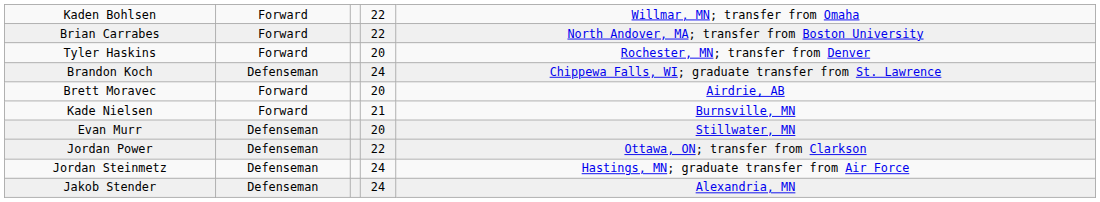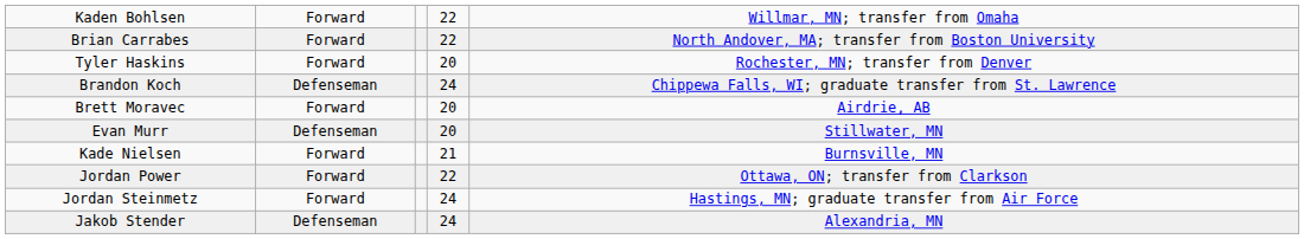 <table class="wikitable" width="1200">
 <tr align="center" bgcolor="">
 <td>Kaden Bohlsen</td>
 <td>Forward</td>
 <td></td>
 <td>22</td>
 <td><a href='#'>Willmar, MN</a>; transfer from <a href='#'>Omaha</a></td>
 </tr>
 <tr align="center" bgcolor="f0f0f0">
 <td>Brian Carrabes</td>
 <td>Forward</td>
 <td></td>
 <td>22</td>
 <td><a href='#'>North Andover, MA</a>; transfer from <a href='#'>Boston University</a></td>
 </tr>
 <tr align="center" bgcolor="">
 <td>Tyler Haskins</td>
 <td>Forward</td>
 <td></td>
 <td>20</td>
 <td><a href='#'>Rochester, MN</a>; transfer from <a href='#'>Denver</a></td>
 </tr>
 <tr align="center" bgcolor="f0f0f0">
 <td>Brandon Koch</td>
 <td>Defenseman</td>
 <td></td>
 <td>24</td>
 <td><a href='#'>Chippewa Falls, WI</a>; graduate transfer from <a href='#'>St. Lawrence</a></td>
 </tr>
 <tr align="center" bgcolor="">
 <td>Brett Moravec</td>
 <td>Forward</td>
 <td></td>
 <td>20</td>
 <td><a href='#'>Airdrie, AB</a></td>
 </tr>
+<tr align="center" bgcolor="f0f0f0">
+<td>Evan Murr</td>
+<td>Defenseman</td>
+<td></td>
+<td>20</td>
+<td><a href='#'>Stillwater, MN</a></td>
+</tr>
 <tr align="center" bgcolor="">
 <td>Kade Nielsen</td>
 <td>Forward</td>
 <td></td>
 <td>21</td>
 <td><a href='#'>Burnsville, MN</a></td>
 </tr>
 <tr align="center" bgcolor="f0f0f0">
-<td>Evan Murr</td>
-<td>Defenseman</td>
-<td></td>
-<td>20</td>
-<td><a href='#'>Stillwater, MN</a></td>
-</tr>
-<tr align="center" bgcolor="f0f0f0">
 <td>Jordan Power</td>
-<td>Defenseman</td>
+<td>Forward</td>
 <td></td>
 <td>22</td>
 <td><a href='#'>Ottawa, ON</a>; transfer from <a href='#'>Clarkson</a></td>
 </tr>
 <tr align="center" bgcolor="">
 <td>Jordan Steinmetz</td>
-<td>Defenseman</td>
+<td>Forward</td>
 <td></td>
 <td>24</td>
 <td><a href='#'>Hastings, MN</a>; graduate transfer from <a href='#'>Air Force</a></td>
 </tr>
 <tr align="center" bgcolor="f0f0f0">
 <td>Jakob Stender</td>
 <td>Defenseman</td>
 <td></td>
 <td>24</td>
 <td><a href='#'>Alexandria, MN</a></td>
 </tr>
 </table>
